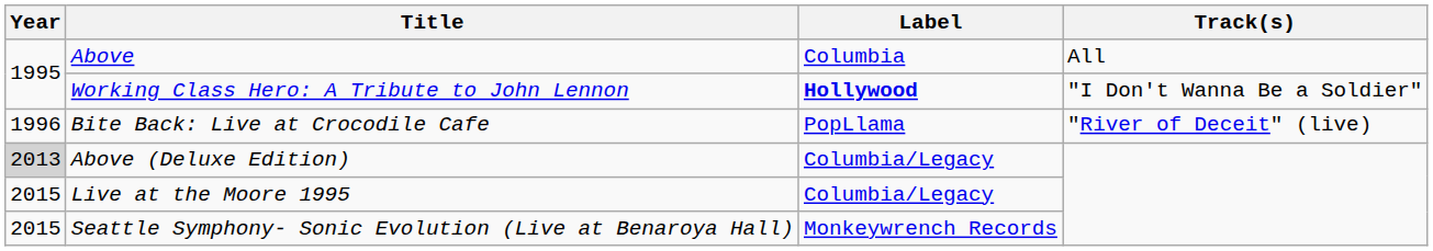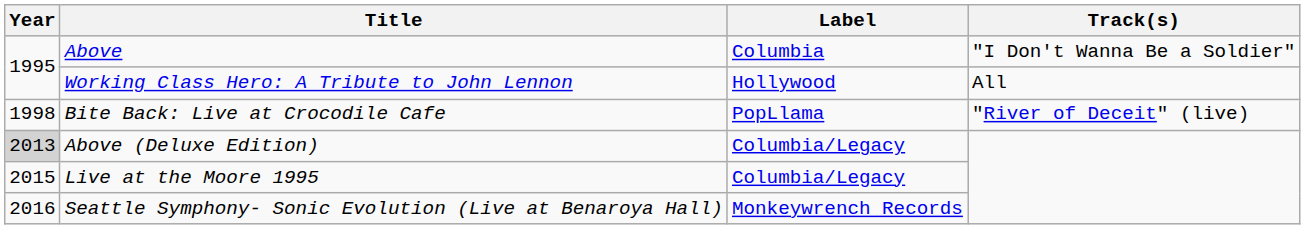 <table class="wikitable">
 <tr>
 <th>Year</th>
 <th>Title</th>
 <th>Label</th>
 <th>Track(s)</th>
 </tr>
 <tr>
 <td rowspan="2">1995</td>
 <td><em><a href='#'>Above</a></em></td>
 <td><a href='#'>Columbia</a></td>
+<td>"I Don't Wanna Be a Soldier"</td>
+</tr>
+<tr>
+<td><em><a href='#'>Working Class Hero: A Tribute to John Lennon</a></em></td>
+<td><a href='#'>Hollywood</a></td>
 <td>All</td>
 </tr>
 <tr>
-<td><em><a href='#'>Working Class Hero: A Tribute to John Lennon</a></em></td>
-<td><strong><a href='#'>Hollywood</a></strong></td>
-<td>"I Don't Wanna Be a Soldier"</td>
-</tr>
-<tr>
-<td>1996</td>
+<td>1998</td>
 <td><em>Bite Back: Live at Crocodile Cafe</em></td>
 <td><a href='#'>PopLlama</a></td>
 <td>"<a href='#'>River of Deceit</a>" (live)</td>
 </tr>
 <tr>
 <td style="background: lightgrey;">2013</td>
 <td><em>Above (Deluxe Edition)</em></td>
 <td><a href='#'>Columbia/Legacy</a></td>
 </tr>
 <tr>
 <td>2015</td>
 <td><em>Live at the Moore 1995</em></td>
 <td><a href='#'>Columbia/Legacy</a></td>
 </tr>
 <tr>
-<td>2015</td>
+<td>2016</td>
 <td><em>Seattle Symphony- Sonic Evolution (Live at Benaroya Hall)</em></td>
 <td><a href='#'>Monkeywrench Records</a></td>
 </tr>
 </table>
